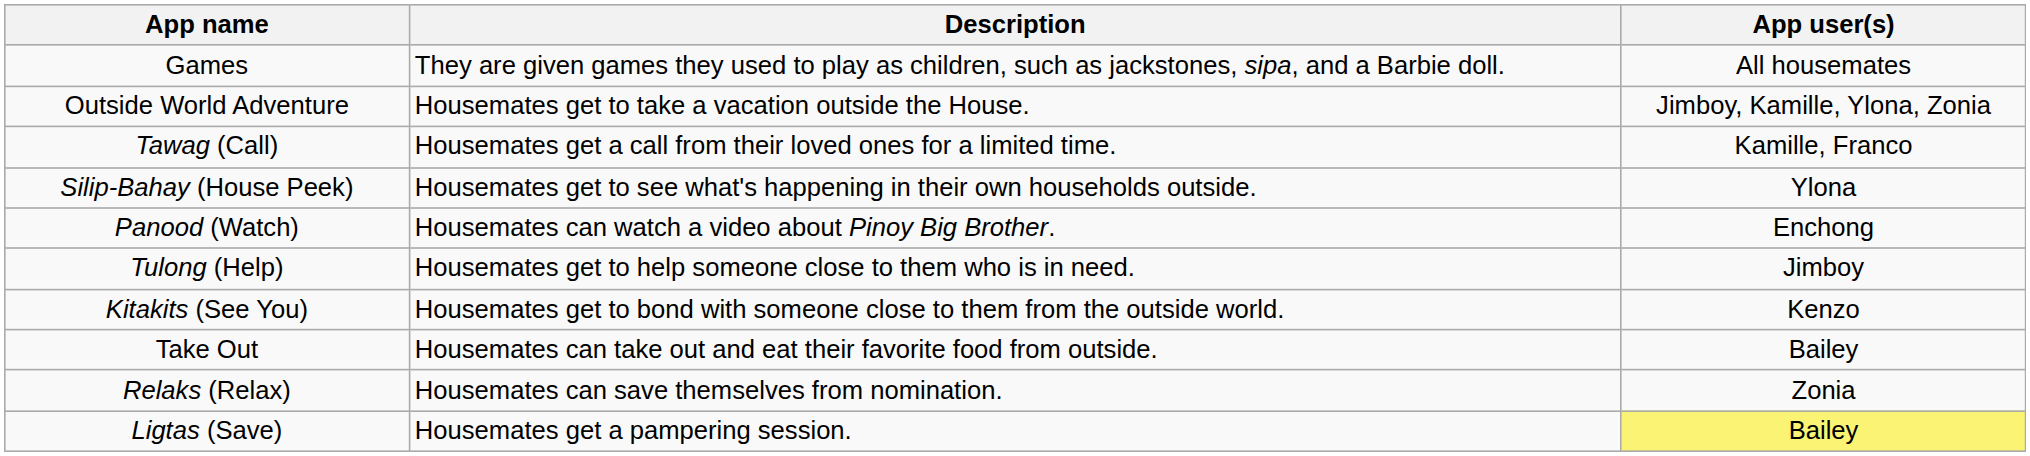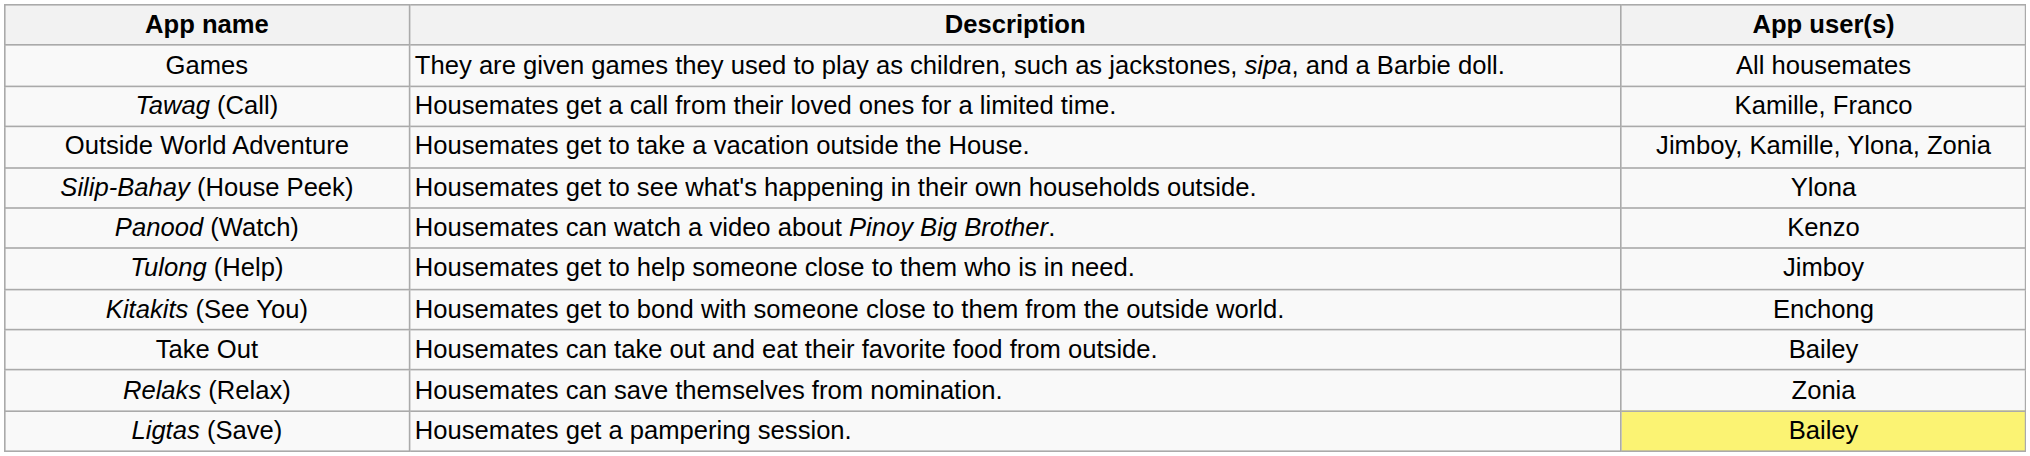 <table class="wikitable" style="text-align:center; line-height:18px;" width="100%">
 <tr>
 <th style="width: 15%;">App name</th>
 <th style="width: 45%;">Description</th>
 <th style="width: 15%;">App user(s)</th>
 </tr>
 <tr>
 <td>Games</td>
 <td align="left">They are given games they used to play as children, such as jackstones, <em>sipa</em>, and a Barbie doll.</td>
 <td>All housemates</td>
 </tr>
 <tr>
+<td><em>Tawag</em> (Call)</td>
+<td align="left">Housemates get a call from their loved ones for a limited time.</td>
+<td>Kamille, Franco</td>
+</tr>
+<tr>
 <td>Outside World Adventure</td>
 <td align="left">Housemates get to take a vacation outside the House.</td>
 <td>Jimboy, Kamille, Ylona, Zonia</td>
-</tr>
-<tr>
-<td><em>Tawag</em> (Call)</td>
-<td align="left">Housemates get a call from their loved ones for a limited time.</td>
-<td>Kamille, Franco</td>
 </tr>
 <tr>
 <td><em>Silip-Bahay</em> (House Peek)</td>
 <td align="left">Housemates get to see what's happening in their own households outside.</td>
 <td>Ylona</td>
 </tr>
 <tr>
 <td><em>Panood</em> (Watch)</td>
 <td align="left">Housemates can watch a video about <em>Pinoy Big Brother</em>.</td>
-<td>Enchong</td>
+<td>Kenzo</td>
 </tr>
 <tr>
 <td><em>Tulong</em> (Help)</td>
 <td align="left">Housemates get to help someone close to them who is in need.</td>
 <td>Jimboy</td>
 </tr>
 <tr>
 <td><em>Kitakits</em> (See You)</td>
 <td align="left">Housemates get to bond with someone close to them from the outside world.</td>
-<td>Kenzo</td>
+<td>Enchong</td>
 </tr>
 <tr>
 <td>Take Out</td>
 <td align="left">Housemates can take out and eat their favorite food from outside.</td>
 <td>Bailey</td>
 </tr>
 <tr>
 <td><em>Relaks</em> (Relax)</td>
 <td align="left">Housemates can save themselves from nomination.</td>
 <td>Zonia</td>
 </tr>
 <tr>
 <td><em>Ligtas</em> (Save)</td>
 <td align="left">Housemates get a pampering session.</td>
 <td style="background:#FBF373;">Bailey</td>
 </tr>
 </table>
